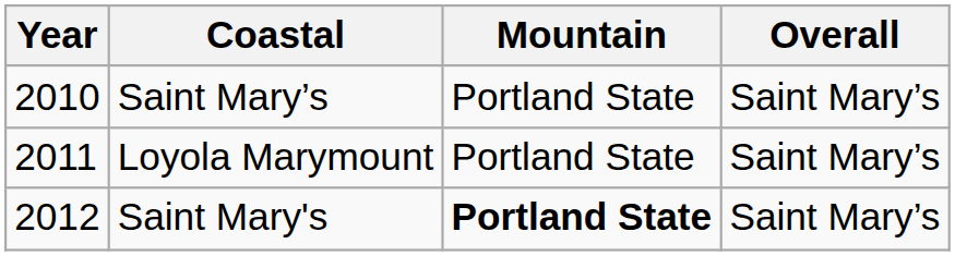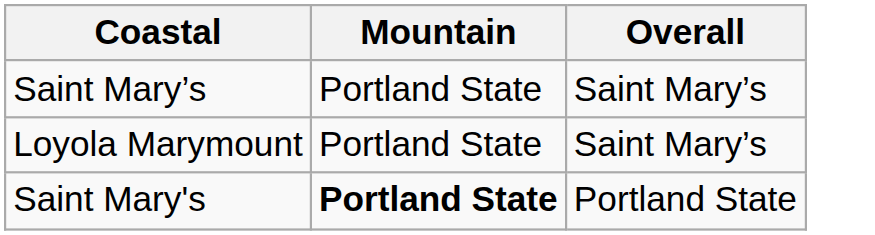 <table class="wikitable sortable">
 <tr>
-<th>Year</th>
 <th>Coastal</th>
 <th>Mountain</th>
 <th>Overall</th>
 </tr>
 <tr>
-<td>2010</td>
 <td>Saint Mary’s</td>
 <td>Portland State</td>
 <td>Saint Mary’s</td>
 </tr>
 <tr>
-<td>2011</td>
 <td>Loyola Marymount</td>
 <td>Portland State</td>
 <td>Saint Mary’s</td>
 </tr>
 <tr>
-<td>2012</td>
 <td>Saint Mary's</td>
 <td><strong>Portland State</strong></td>
-<td>Saint Mary’s</td>
+<td>Portland State</td>
 </tr>
 </table>
